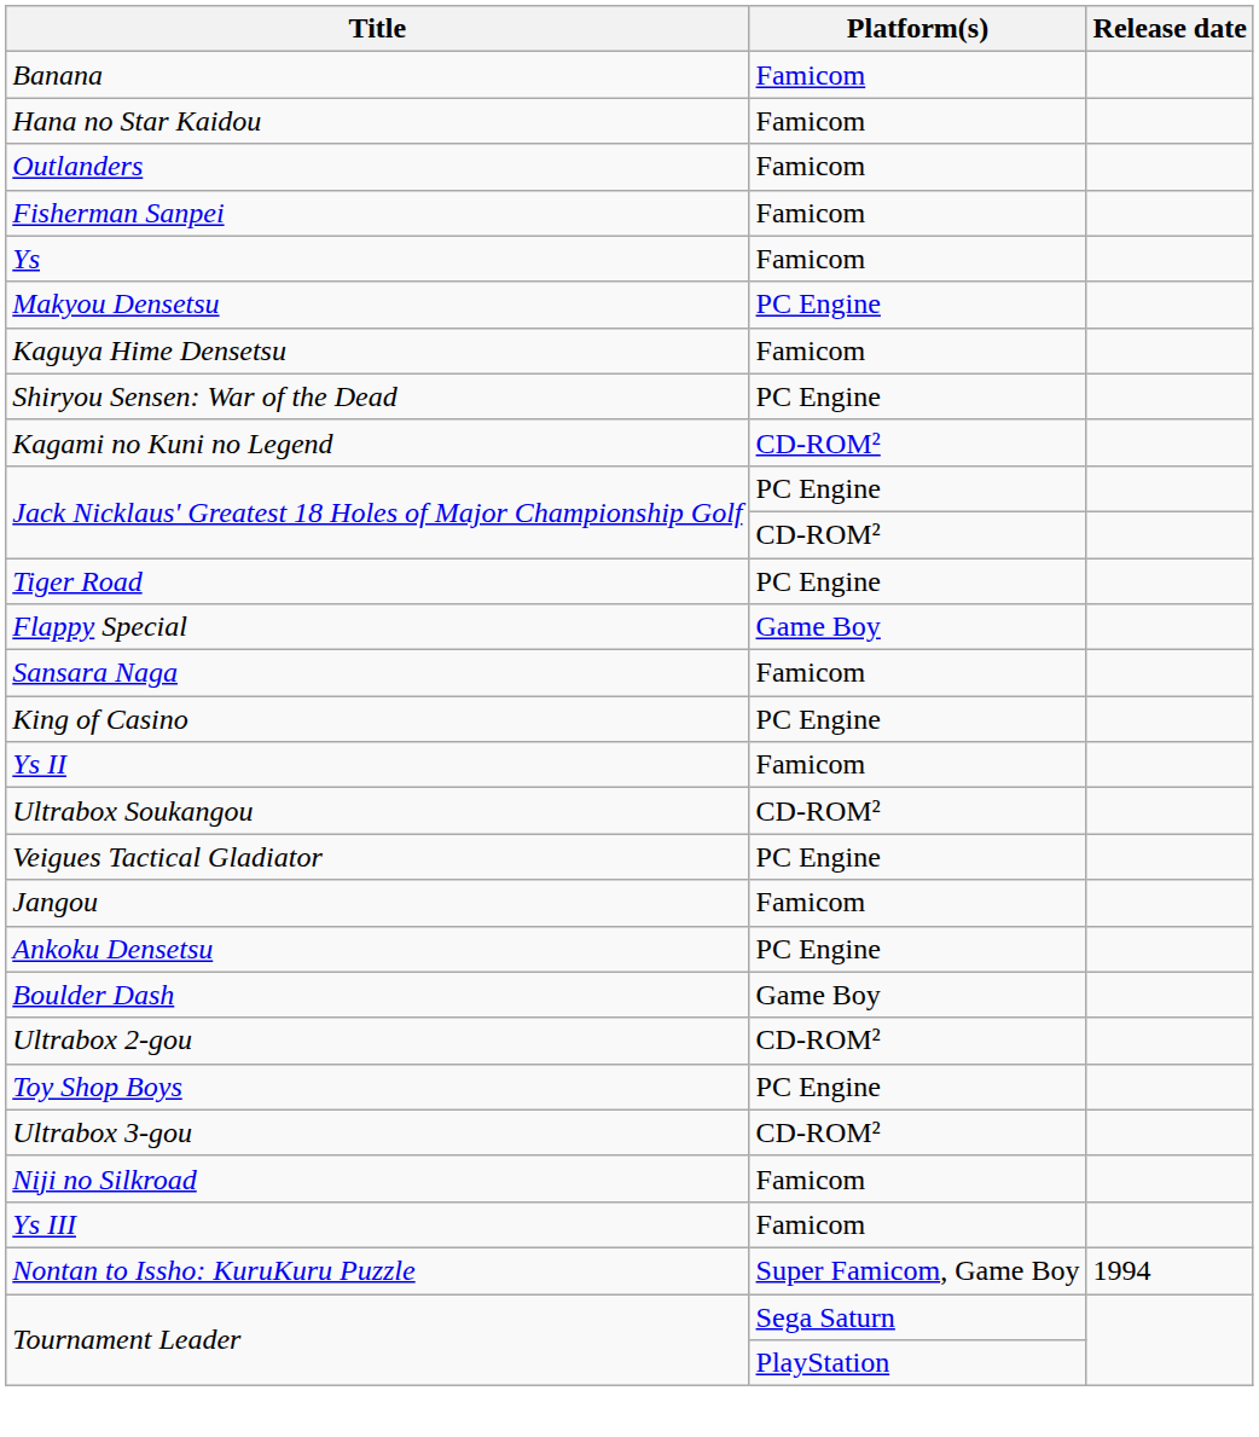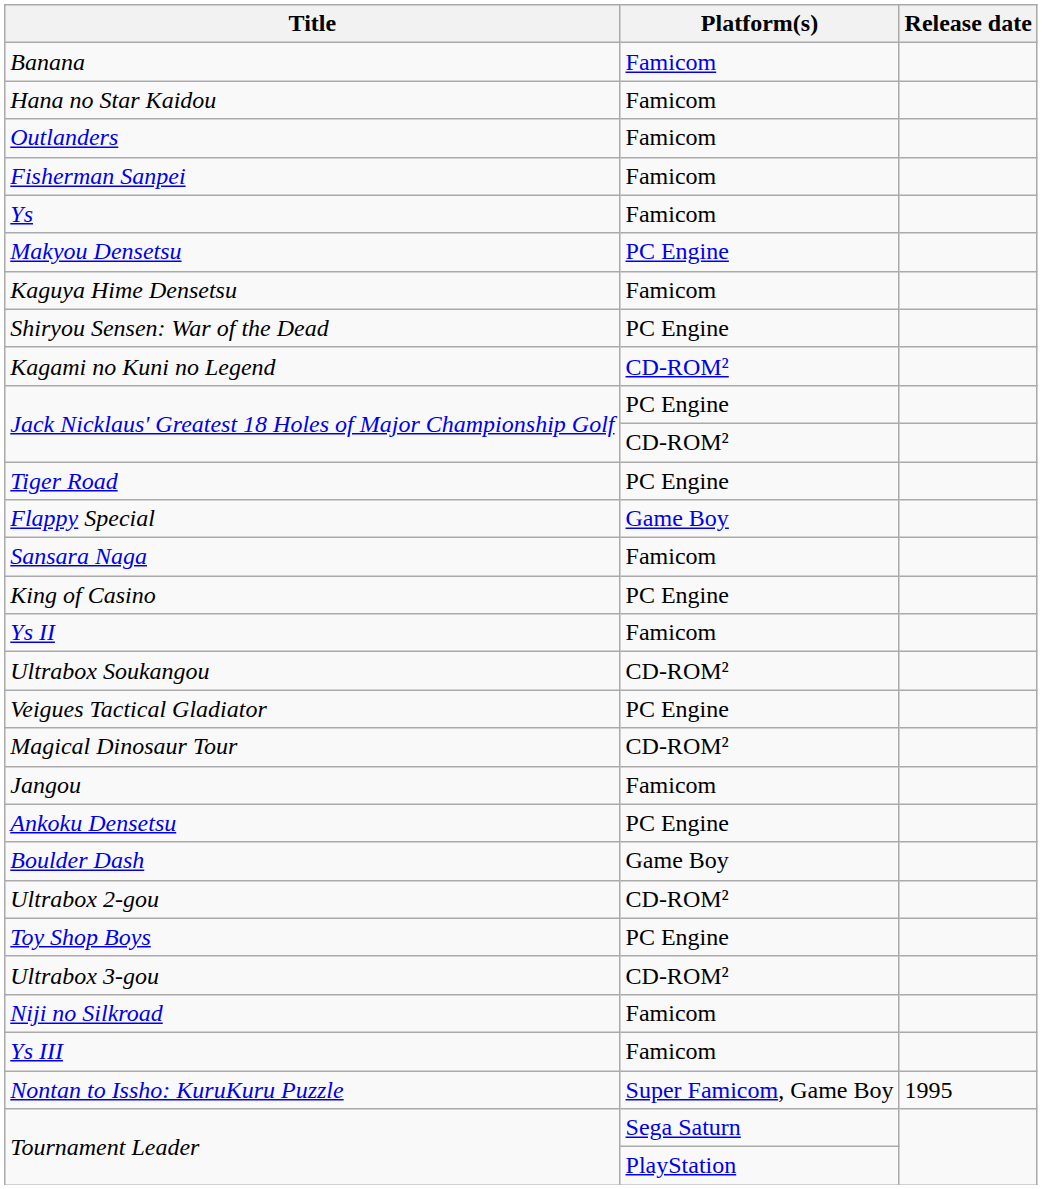 <table class="wikitable sortable" width="auto">
 <tr>
 <th>Title</th>
 <th>Platform(s)</th>
 <th>Release date</th>
 </tr>
 <tr>
 <td><em>Banana</em></td>
 <td><a href='#'>Famicom</a></td>
 <td></td>
 </tr>
 <tr>
 <td><em>Hana no Star Kaidou</em></td>
 <td>Famicom</td>
 <td></td>
 </tr>
 <tr>
 <td><em><a href='#'>Outlanders</a></em></td>
 <td>Famicom</td>
 <td></td>
 </tr>
 <tr>
 <td><em><a href='#'>Fisherman Sanpei</a></em></td>
 <td>Famicom</td>
 <td></td>
 </tr>
 <tr>
 <td><em><a href='#'>Ys</a></em></td>
 <td>Famicom</td>
 <td></td>
 </tr>
 <tr>
 <td><em><a href='#'>Makyou Densetsu</a></em></td>
 <td><a href='#'>PC Engine</a></td>
 <td></td>
 </tr>
 <tr>
 <td><em>Kaguya Hime Densetsu</em></td>
 <td>Famicom</td>
 <td></td>
 </tr>
 <tr>
 <td><em>Shiryou Sensen: War of the Dead</em></td>
 <td>PC Engine</td>
 <td></td>
 </tr>
 <tr>
 <td><em>Kagami no Kuni no Legend</em></td>
 <td><a href='#'>CD-ROM²</a></td>
 <td></td>
 </tr>
 <tr>
 <td rowspan=2><em><a href='#'>Jack Nicklaus' Greatest 18 Holes of Major Championship Golf</a></em></td>
 <td>PC Engine</td>
 <td></td>
 </tr>
 <tr>
 <td>CD-ROM²</td>
 <td></td>
 </tr>
 <tr>
 <td><em><a href='#'>Tiger Road</a></em></td>
 <td>PC Engine</td>
 <td></td>
 </tr>
 <tr>
 <td><em><a href='#'>Flappy</a> Special</em></td>
 <td><a href='#'>Game Boy</a></td>
 <td></td>
 </tr>
 <tr>
 <td><em><a href='#'>Sansara Naga</a></em></td>
 <td>Famicom</td>
 <td></td>
 </tr>
 <tr>
 <td><em>King of Casino</em></td>
 <td>PC Engine</td>
 <td></td>
 </tr>
 <tr>
 <td><em><a href='#'>Ys II</a></em></td>
 <td>Famicom</td>
 <td></td>
 </tr>
 <tr>
 <td><em>Ultrabox Soukangou</em></td>
 <td>CD-ROM²</td>
 <td></td>
 </tr>
 <tr>
 <td><em>Veigues Tactical Gladiator</em></td>
 <td>PC Engine</td>
 <td></td>
 </tr>
 <tr>
+<td><em>Magical Dinosaur Tour</em></td>
+<td>CD-ROM²</td>
+<td></td>
+</tr>
+<tr>
 <td><em>Jangou</em></td>
 <td>Famicom</td>
 <td></td>
 </tr>
 <tr>
 <td><em><a href='#'>Ankoku Densetsu</a></em></td>
 <td>PC Engine</td>
 <td></td>
 </tr>
 <tr>
 <td><em><a href='#'>Boulder Dash</a></em></td>
 <td>Game Boy</td>
 <td></td>
 </tr>
 <tr>
 <td><em>Ultrabox 2-gou</em></td>
 <td>CD-ROM²</td>
 <td></td>
 </tr>
 <tr>
 <td><em><a href='#'>Toy Shop Boys</a></em></td>
 <td>PC Engine</td>
 <td></td>
 </tr>
 <tr>
 <td><em>Ultrabox 3-gou</em></td>
 <td>CD-ROM²</td>
 <td></td>
 </tr>
 <tr>
 <td><em><a href='#'>Niji no Silkroad</a></em></td>
 <td>Famicom</td>
 <td></td>
 </tr>
 <tr>
 <td><em><a href='#'>Ys III</a></em></td>
 <td>Famicom</td>
 <td></td>
 </tr>
 <tr>
 <td><em><a href='#'>Nontan to Issho: KuruKuru Puzzle</a></em></td>
 <td><a href='#'>Super Famicom</a>, Game Boy</td>
-<td>1994</td>
+<td>1995</td>
 </tr>
 <tr>
 <td rowspan=2><em>Tournament Leader</em></td>
 <td><a href='#'>Sega Saturn</a></td>
 <td rowspan=2></td>
 </tr>
 <tr>
 <td><a href='#'>PlayStation</a></td>
 </tr>
 </table>
